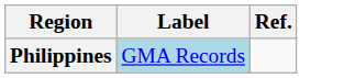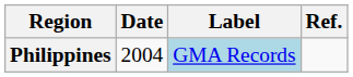 <table class="wikitable">
 <tr>
 <th>Region</th>
+<th>Date</th>
 <th>Label</th>
 <th><abbr>Ref.</abbr></th>
 </tr>
 <tr>
 <th>Philippines</th>
+<td>2004</td>
 <td style="background: lightblue;"><a href='#'>GMA Records</a></td>
 <td></td>
 </tr>
 </table>
